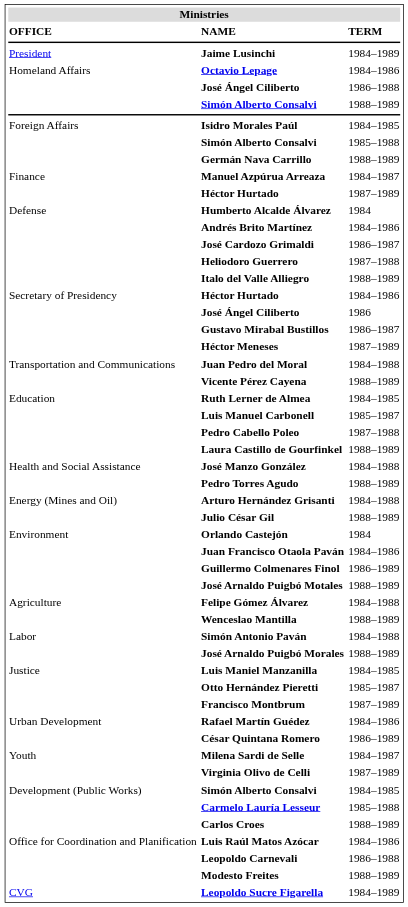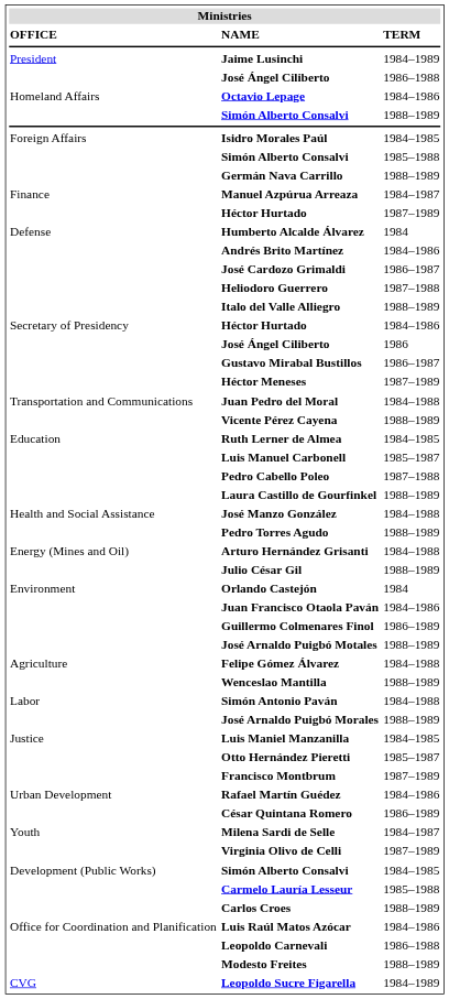 <table cellpadding="1" cellspacing="4" style="margin:1px; border:1px solid Black;">
 <tr>
 <th bgcolor="#dcdcdc" colspan=3>Ministries</th>
 </tr>
 <tr>
 <td align="left"><strong>OFFICE</strong></td>
 <td align="left"><strong>NAME</strong></td>
 <td align="left"><strong>TERM</strong></td>
 </tr>
 <tr>
 <th bgcolor="black" colspan=3></th>
 </tr>
 <tr>
 <td align="left"><a href='#'>President</a></td>
 <td align="left"><strong>Jaime Lusinchi</strong></td>
 <td align="left">1984–1989</td>
 </tr>
 <tr>
+<td align="left"> </td>
+<td align="left"><strong>José Ángel Ciliberto</strong></td>
+<td align="left">1986–1988</td>
+</tr>
+<tr>
 <td align="left">Homeland Affairs</td>
 <td align="left"><strong><a href='#'>Octavio Lepage</a></strong></td>
 <td align="left">1984–1986</td>
-</tr>
-<tr>
-<td align="left"> </td>
-<td align="left"><strong>José Ángel Ciliberto</strong></td>
-<td align="left">1986–1988</td>
 </tr>
 <tr>
 <td align="left"> </td>
 <td align="left"><strong><a href='#'>Simón Alberto Consalvi</a></strong></td>
 <td align="left">1988–1989</td>
 </tr>
 <tr>
 <th bgcolor="black" colspan=3></th>
 </tr>
 <tr>
 <td align="left">Foreign Affairs</td>
 <td align="left"><strong>Isidro Morales Paúl</strong></td>
 <td align="left">1984–1985</td>
 </tr>
 <tr>
 <td align="left"> </td>
 <td align="left"><strong>Simón Alberto Consalvi</strong></td>
 <td align="left">1985–1988</td>
 </tr>
 <tr>
 <td align="left"> </td>
 <td align="left"><strong>Germán Nava Carrillo</strong></td>
 <td align="left">1988–1989</td>
 </tr>
 <tr>
 <td align="left">Finance</td>
 <td align="left"><strong>Manuel Azpúrua Arreaza</strong></td>
 <td align="left">1984–1987</td>
 </tr>
 <tr>
 <td align="left"> </td>
 <td align="left"><strong>Héctor Hurtado</strong></td>
 <td align="left">1987–1989</td>
 </tr>
 <tr>
 <td align="left">Defense</td>
 <td align="left"><strong>Humberto Alcalde Álvarez</strong></td>
 <td align="left">1984</td>
 </tr>
 <tr>
 <td align="left"> </td>
 <td align="left"><strong>Andrés Brito Martínez</strong></td>
 <td align="left">1984–1986</td>
 </tr>
 <tr>
 <td align="left"> </td>
 <td align="left"><strong>José Cardozo Grimaldi</strong></td>
 <td align="left">1986–1987</td>
 </tr>
 <tr>
 <td align="left"> </td>
 <td align="left"><strong>Heliodoro Guerrero</strong></td>
 <td align="left">1987–1988</td>
 </tr>
 <tr>
 <td align="left"> </td>
 <td align="left"><strong>Italo del Valle Alliegro</strong></td>
 <td align="left">1988–1989</td>
 </tr>
 <tr>
 <td align="left">Secretary of Presidency</td>
 <td align="left"><strong>Héctor Hurtado</strong></td>
 <td align="left">1984–1986</td>
 </tr>
 <tr>
 <td align="left"> </td>
 <td align="left"><strong>José Ángel Ciliberto</strong></td>
 <td align="left">1986</td>
 </tr>
 <tr>
 <td align="left"> </td>
 <td align="left"><strong>Gustavo Mirabal Bustillos</strong></td>
 <td align="left">1986–1987</td>
 </tr>
 <tr>
 <td align="left"> </td>
 <td align="left"><strong>Héctor Meneses</strong></td>
 <td align="left">1987–1989</td>
 </tr>
 <tr>
 <td align="left">Transportation and Communications</td>
 <td align="left"><strong>Juan Pedro del Moral</strong></td>
 <td align="left">1984–1988</td>
 </tr>
 <tr>
 <td align="left"> </td>
 <td align="left"><strong>Vicente Pérez Cayena</strong></td>
 <td align="left">1988–1989</td>
 </tr>
 <tr>
 <td align="left">Education</td>
 <td align="left"><strong>Ruth Lerner de Almea</strong></td>
 <td align="left">1984–1985</td>
 </tr>
 <tr>
 <td align="left"> </td>
 <td align="left"><strong>Luis Manuel Carbonell</strong></td>
 <td align="left">1985–1987</td>
 </tr>
 <tr>
 <td align="left"> </td>
 <td align="left"><strong>Pedro Cabello Poleo</strong></td>
 <td align="left">1987–1988</td>
 </tr>
 <tr>
 <td align="left"> </td>
 <td align="left"><strong>Laura Castillo de Gourfinkel</strong></td>
 <td align="left">1988–1989</td>
 </tr>
 <tr>
 <td align="left">Health and Social Assistance</td>
 <td align="left"><strong>José Manzo González</strong></td>
 <td align="left">1984–1988</td>
 </tr>
 <tr>
 <td align="left"> </td>
 <td align="left"><strong>Pedro Torres Agudo</strong></td>
 <td align="left">1988–1989</td>
 </tr>
 <tr>
 <td align="left">Energy (Mines and Oil)</td>
 <td align="left"><strong>Arturo Hernández Grisanti</strong></td>
 <td align="left">1984–1988</td>
 </tr>
 <tr>
 <td align="left"> </td>
 <td align="left"><strong>Julio César Gil</strong></td>
 <td align="left">1988–1989</td>
 </tr>
 <tr>
 <td align="left">Environment</td>
 <td align="left"><strong>Orlando Castejón</strong></td>
 <td align="left">1984</td>
 </tr>
 <tr>
 <td align="left"> </td>
 <td align="left"><strong>Juan Francisco Otaola Paván</strong></td>
 <td align="left">1984–1986</td>
 </tr>
 <tr>
 <td align="left"> </td>
 <td align="left"><strong>Guillermo Colmenares Finol</strong></td>
 <td align="left">1986–1989</td>
 </tr>
 <tr>
 <td align="left"> </td>
 <td align="left"><strong>José Arnaldo Puigbó Motales</strong></td>
 <td align="left">1988–1989</td>
 </tr>
 <tr>
 <td align="left">Agriculture</td>
 <td align="left"><strong>Felipe Gómez Álvarez</strong></td>
 <td align="left">1984–1988</td>
 </tr>
 <tr>
 <td align="left"> </td>
 <td align="left"><strong>Wenceslao Mantilla</strong></td>
 <td align="left">1988–1989</td>
 </tr>
 <tr>
 <td align="left">Labor</td>
 <td align="left"><strong>Simón Antonio Paván</strong></td>
 <td align="left">1984–1988</td>
 </tr>
 <tr>
 <td align="left"> </td>
 <td align="left"><strong>José Arnaldo Puigbó Morales</strong></td>
 <td align="left">1988–1989</td>
 </tr>
 <tr>
 <td align="left">Justice</td>
 <td align="left"><strong>Luis Maniel Manzanilla</strong></td>
 <td align="left">1984–1985</td>
 </tr>
 <tr>
 <td align="left"> </td>
 <td align="left"><strong>Otto Hernández Pieretti</strong></td>
 <td align="left">1985–1987</td>
 </tr>
 <tr>
 <td align="left"> </td>
 <td align="left"><strong>Francisco Montbrum</strong></td>
 <td align="left">1987–1989</td>
 </tr>
 <tr>
 <td align="left">Urban Development</td>
 <td align="left"><strong>Rafael Martín Guédez</strong></td>
 <td align="left">1984–1986</td>
 </tr>
 <tr>
 <td align="left"> </td>
 <td align="left"><strong>César Quintana Romero</strong></td>
 <td align="left">1986–1989</td>
 </tr>
 <tr>
 <td align="left">Youth</td>
 <td align="left"><strong>Milena Sardi de Selle</strong></td>
 <td align="left">1984–1987</td>
 </tr>
 <tr>
 <td align="left"> </td>
 <td align="left"><strong>Virginia Olivo de Celli</strong></td>
 <td align="left">1987–1989</td>
 </tr>
 <tr>
 <td align="left">Development (Public Works)</td>
 <td align="left"><strong>Simón Alberto Consalvi</strong></td>
 <td align="left">1984–1985</td>
 </tr>
 <tr>
 <td align="left"> </td>
 <td align="left"><strong><a href='#'>Carmelo Lauría Lesseur</a></strong></td>
 <td align="left">1985–1988</td>
 </tr>
 <tr>
 <td align="left"> </td>
 <td align="left"><strong>Carlos Croes</strong></td>
 <td align="left">1988–1989</td>
 </tr>
 <tr>
 <td align="left">Office for Coordination and Planification</td>
 <td align="left"><strong>Luis Raúl Matos Azócar</strong></td>
 <td align="left">1984–1986</td>
 </tr>
 <tr>
 <td align="left"> </td>
 <td align="left"><strong>Leopoldo Carnevali</strong></td>
 <td align="left">1986–1988</td>
 </tr>
 <tr>
 <td align="left"> </td>
 <td align="left"><strong>Modesto Freites</strong></td>
 <td align="left">1988–1989</td>
 </tr>
 <tr>
 <td align="left"><a href='#'>CVG</a></td>
 <td align="left"><strong><a href='#'>Leopoldo Sucre Figarella</a></strong></td>
 <td align="left">1984–1989</td>
 </tr>
 </table>
